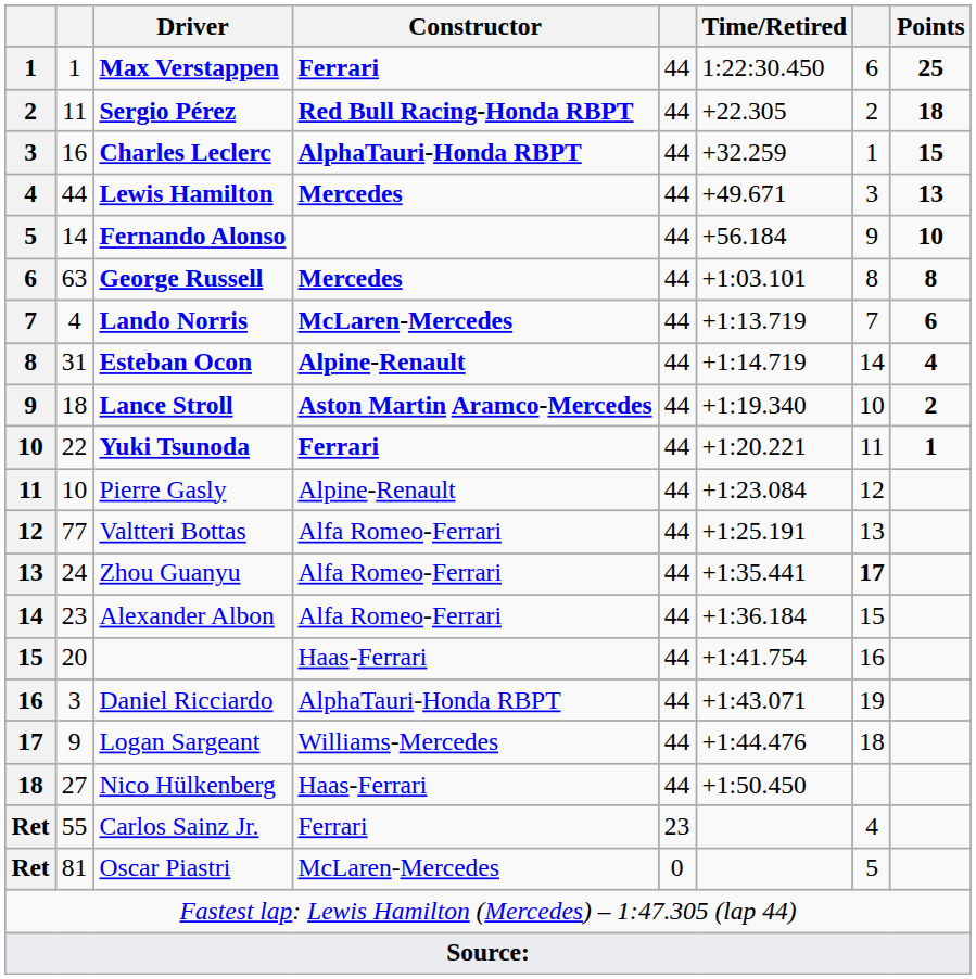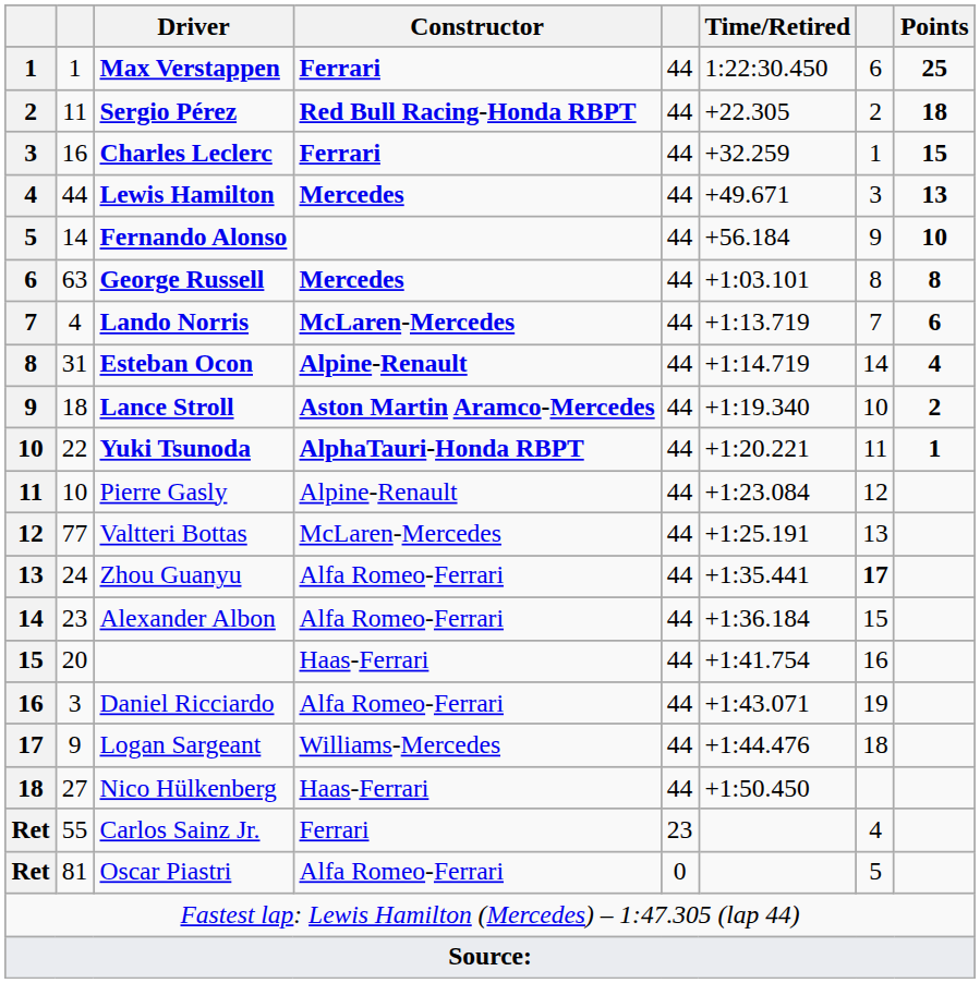 <table class="wikitable sortable" style="font-size: 85%;">
 <tr>
 <th scope="col"></th>
 <th scope="col"></th>
 <th scope="col">Driver</th>
 <th scope="col">Constructor</th>
 <th scope="col"></th>
 <th class="unsortable" scope="col">Time/Retired</th>
 <th scope="col"></th>
 <th scope="col">Points</th>
 </tr>
 <tr>
 <th scope="row">1</th>
 <td align="center">1</td>
 <td data-sort-value="ver"> <strong><a href='#'>Max Verstappen</a></strong></td>
 <td><strong><a href='#'>Ferrari</a></strong></td>
 <td align="center">44</td>
 <td>1:22:30.450</td>
 <td align="center">6</td>
 <td align="center"><strong>25</strong></td>
 </tr>
 <tr>
 <th scope="row">2</th>
 <td align="center">11</td>
 <td data-sort-value="per"> <strong><a href='#'>Sergio Pérez</a></strong></td>
 <td><strong><a href='#'>Red Bull Racing</a>-<a href='#'>Honda RBPT</a></strong></td>
 <td align="center">44</td>
 <td>+22.305</td>
 <td align="center">2</td>
 <td align="center"><strong>18</strong></td>
 </tr>
 <tr>
 <th scope="row">3</th>
 <td align="center">16</td>
 <td data-sort-value="lec"> <strong><a href='#'>Charles Leclerc</a></strong></td>
-<td><strong><a href='#'>AlphaTauri</a>-<a href='#'>Honda RBPT</a></strong></td>
+<td><strong><a href='#'>Ferrari</a></strong></td>
 <td align="center">44</td>
 <td>+32.259</td>
 <td align="center">1</td>
 <td align="center"><strong>15</strong></td>
 </tr>
 <tr>
 <th scope="row">4</th>
 <td align="center">44</td>
 <td data-sort-value="ham"> <strong><a href='#'>Lewis Hamilton</a></strong></td>
 <td><strong><a href='#'>Mercedes</a></strong></td>
 <td align="center">44</td>
 <td>+49.671</td>
 <td align="center">3</td>
 <td align="center"><strong>13</strong></td>
 </tr>
 <tr>
 <th scope="row">5</th>
 <td align="center">14</td>
 <td data-sort-value="alo"> <strong><a href='#'>Fernando Alonso</a></strong></td>
 <td><strong></strong></td>
 <td align="center">44</td>
 <td>+56.184</td>
 <td align="center">9</td>
 <td align="center"><strong>10</strong></td>
 </tr>
 <tr>
 <th scope="row">6</th>
 <td align="center">63</td>
 <td data-sort-value="rus"> <strong><a href='#'>George Russell</a></strong></td>
 <td><strong><a href='#'>Mercedes</a></strong></td>
 <td align="center">44</td>
 <td>+1:03.101</td>
 <td align="center">8</td>
 <td align="center"><strong>8</strong></td>
 </tr>
 <tr>
 <th scope="row">7</th>
 <td align="center">4</td>
 <td data-sort-value="nor"> <strong><a href='#'>Lando Norris</a></strong></td>
 <td><strong><a href='#'>McLaren</a>-<a href='#'>Mercedes</a></strong></td>
 <td align="center">44</td>
 <td>+1:13.719</td>
 <td align="center">7</td>
 <td align="center"><strong>6</strong></td>
 </tr>
 <tr>
 <th scope="row">8</th>
 <td align="center">31</td>
 <td data-sort-value="oco"> <strong><a href='#'>Esteban Ocon</a></strong></td>
 <td><strong><a href='#'>Alpine</a>-<a href='#'>Renault</a></strong></td>
 <td align="center">44</td>
 <td>+1:14.719</td>
 <td align="center">14</td>
 <td align="center"><strong>4</strong></td>
 </tr>
 <tr>
 <th scope="row">9</th>
 <td align="center">18</td>
 <td data-sort-value="str"> <strong><a href='#'>Lance Stroll</a></strong></td>
 <td><strong><a href='#'>Aston Martin</a> <a href='#'>Aramco</a>-<a href='#'>Mercedes</a></strong></td>
 <td align="center">44</td>
 <td>+1:19.340</td>
 <td align="center">10</td>
 <td align="center"><strong>2</strong></td>
 </tr>
 <tr>
 <th scope="row">10</th>
 <td align="center">22</td>
 <td data-sort-value="tsu"> <strong><a href='#'>Yuki Tsunoda</a></strong></td>
-<td><strong><a href='#'>Ferrari</a></strong></td>
+<td><strong><a href='#'>AlphaTauri</a>-<a href='#'>Honda RBPT</a></strong></td>
 <td align="center">44</td>
 <td>+1:20.221</td>
 <td align="center">11</td>
 <td align="center"><strong>1</strong></td>
 </tr>
 <tr>
 <th scope="row">11</th>
 <td align="center">10</td>
 <td data-sort-value="gas"> <a href='#'>Pierre Gasly</a></td>
 <td><a href='#'>Alpine</a>-<a href='#'>Renault</a></td>
 <td align="center">44</td>
 <td>+1:23.084</td>
 <td align="center">12</td>
 <td></td>
 </tr>
 <tr>
 <th scope="row">12</th>
 <td align="center">77</td>
 <td data-sort-value="bot"> <a href='#'>Valtteri Bottas</a></td>
-<td><a href='#'>Alfa Romeo</a>-<a href='#'>Ferrari</a></td>
+<td><a href='#'>McLaren</a>-<a href='#'>Mercedes</a></td>
 <td align="center">44</td>
 <td>+1:25.191</td>
 <td align="center">13</td>
 <td align="center"></td>
 </tr>
 <tr>
 <th scope="row">13</th>
 <td align="center">24</td>
 <td data-sort-value="zho"> <a href='#'>Zhou Guanyu</a></td>
 <td><a href='#'>Alfa Romeo</a>-<a href='#'>Ferrari</a></td>
 <td align="center">44</td>
 <td>+1:35.441</td>
 <td align="center"><strong>17</strong></td>
 <td></td>
 </tr>
 <tr>
 <th scope="row">14</th>
 <td align="center">23</td>
 <td data-sort-value="alb"> <a href='#'>Alexander Albon</a></td>
 <td><a href='#'>Alfa Romeo</a>-<a href='#'>Ferrari</a></td>
 <td align="center">44</td>
 <td>+1:36.184</td>
 <td align="center">15</td>
 <td></td>
 </tr>
 <tr>
 <th scope="row">15</th>
 <td align="center">20</td>
 <td data-sort-value="mag"></td>
 <td><a href='#'>Haas</a>-<a href='#'>Ferrari</a></td>
 <td align="center">44</td>
 <td>+1:41.754</td>
 <td align="center">16</td>
 <td></td>
 </tr>
 <tr>
 <th scope="row">16</th>
 <td align="center">3</td>
 <td data-sort-value="ric"> <a href='#'>Daniel Ricciardo</a></td>
-<td><a href='#'>AlphaTauri</a>-<a href='#'>Honda RBPT</a></td>
+<td><a href='#'>Alfa Romeo</a>-<a href='#'>Ferrari</a></td>
 <td align="center">44</td>
 <td>+1:43.071</td>
 <td align="center">19</td>
 <td></td>
 </tr>
 <tr>
 <th scope="row">17</th>
 <td align="center">9</td>
 <td data-sort-value="sar"> <a href='#'>Logan Sargeant</a></td>
 <td><a href='#'>Williams</a>-<a href='#'>Mercedes</a></td>
 <td align="center">44</td>
 <td>+1:44.476</td>
 <td align="center">18</td>
 <td></td>
 </tr>
 <tr>
 <th scope="row">18</th>
 <td align="center">27</td>
 <td data-sort-value="hul"> <a href='#'>Nico Hülkenberg</a></td>
 <td><a href='#'>Haas</a>-<a href='#'>Ferrari</a></td>
 <td align="center">44</td>
 <td>+1:50.450</td>
 <td align="center"></td>
 <td></td>
 </tr>
 <tr>
 <th scope="row">Ret</th>
 <td align="center">55</td>
 <td data-sort-value="sai"> <a href='#'>Carlos Sainz Jr.</a></td>
 <td><a href='#'>Ferrari</a></td>
 <td align="center">23</td>
 <td></td>
 <td align="center">4</td>
 <td></td>
 </tr>
 <tr>
 <th scope="row">Ret</th>
 <td align="center">81</td>
 <td data-sort-value="pia"> <a href='#'>Oscar Piastri</a></td>
-<td><a href='#'>McLaren</a>-<a href='#'>Mercedes</a></td>
+<td><a href='#'>Alfa Romeo</a>-<a href='#'>Ferrari</a></td>
 <td align="center">0</td>
 <td></td>
 <td align="center">5</td>
 <td></td>
 </tr>
 <tr class="sortbottom">
 <td colspan="8" align="center"><em><a href='#'>Fastest lap</a>:</em>  <em><a href='#'>Lewis Hamilton</a> (<a href='#'>Mercedes</a>) – 1:47.305 (lap 44)</em></td>
 </tr>
 <tr class="sortbottom">
 <td colspan="8" style="background-color:#eaecf0;text-align:center"><strong>Source:</strong></td>
 </tr>
 </table>
